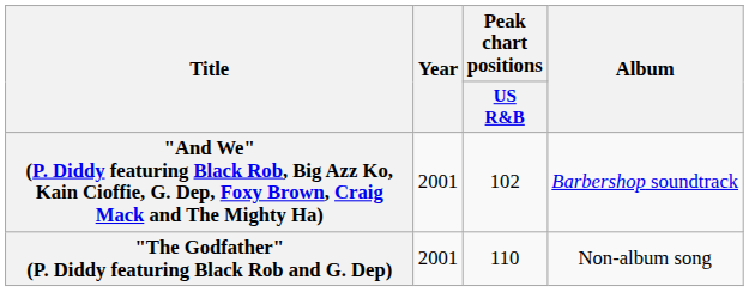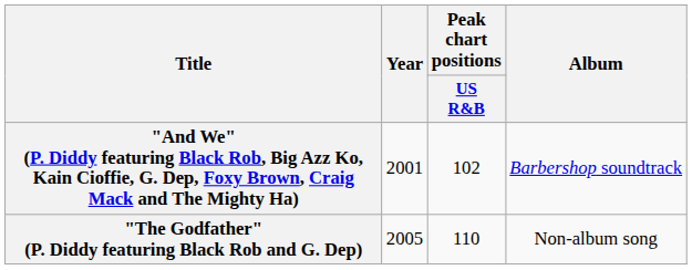 <table class="wikitable plainrowheaders" style="text-align:center;">
 <tr>
 <th scope="col" rowspan="2" style="width:20em;">Title</th>
 <th scope="col" rowspan="2">Year</th>
 <th scope="col" colspan="1">Peak chart positions</th>
 <th scope="col" rowspan="2">Album</th>
 </tr>
 <tr>
 <th scope="col" style="width:3em;font-size:90%;"><a href='#'>US<br>R&B</a></th>
 </tr>
 <tr>
 <th scope="row">"And We"<br><span>(<a href='#'>P. Diddy</a> featuring <a href='#'>Black Rob</a>, Big Azz Ko, Kain Cioffie, G. Dep, <a href='#'>Foxy Brown</a>, <a href='#'>Craig Mack</a> and The Mighty Ha)</span></th>
 <td>2001</td>
 <td>102</td>
 <td><a href='#'><em>Barbershop</em> soundtrack</a></td>
 </tr>
 <tr>
 <th scope="row">"The Godfather"<br><span>(P. Diddy featuring Black Rob and G. Dep)</span></th>
-<td>2001</td>
+<td>2005</td>
 <td>110</td>
 <td>Non-album song</td>
 </tr>
 </table>
